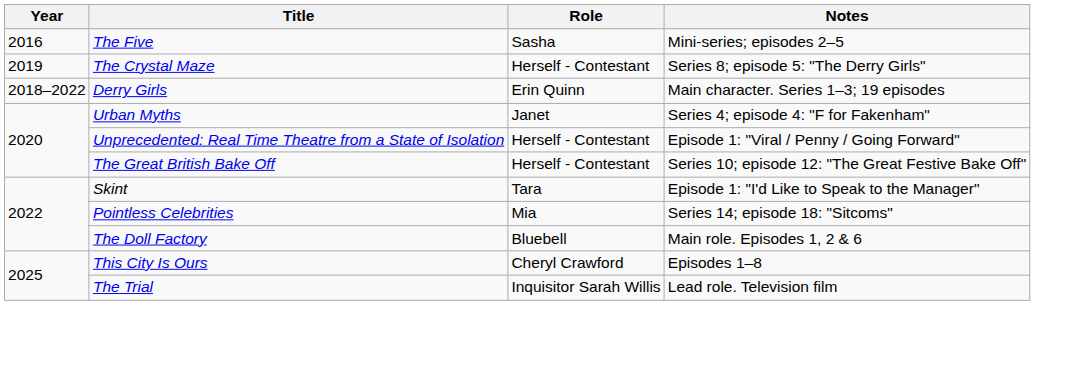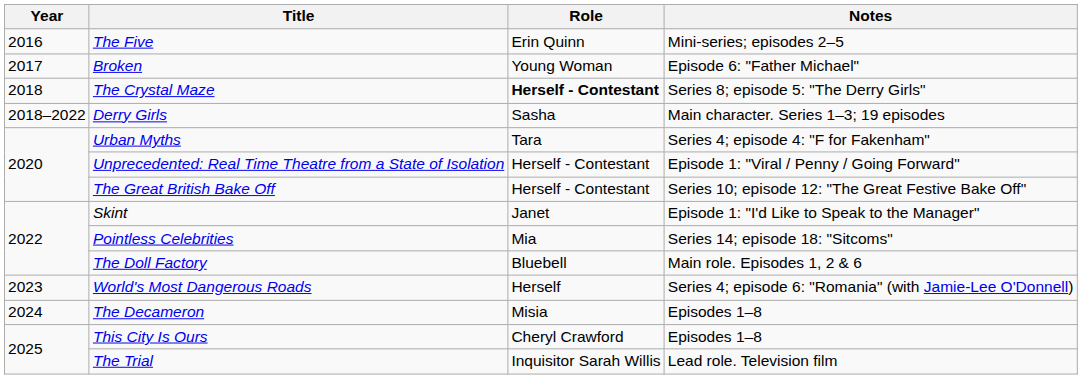 <table class="wikitable">
 <tr>
 <th>Year</th>
 <th>Title</th>
 <th>Role</th>
 <th>Notes</th>
 </tr>
 <tr>
 <td>2016</td>
 <td><em><a href='#'>The Five</a></em></td>
-<td>Sasha</td>
+<td>Erin Quinn</td>
 <td>Mini-series; episodes 2–5</td>
 </tr>
 <tr>
-<td>2019</td>
+<td>2017</td>
+<td><em><a href='#'>Broken</a></em></td>
+<td>Young Woman</td>
+<td>Episode 6: "Father Michael"</td>
+</tr>
+<tr>
+<td>2018</td>
 <td><em><a href='#'>The Crystal Maze</a></em></td>
-<td>Herself - Contestant</td>
+<td><strong>Herself - Contestant</strong></td>
 <td>Series 8; episode 5: "The Derry Girls"</td>
 </tr>
 <tr>
 <td>2018–2022</td>
 <td><em><a href='#'>Derry Girls</a></em></td>
-<td>Erin Quinn</td>
+<td>Sasha</td>
 <td>Main character. Series 1–3; 19 episodes</td>
 </tr>
 <tr>
 <td rowspan="3">2020</td>
 <td><em><a href='#'>Urban Myths</a></em></td>
-<td>Janet</td>
+<td>Tara</td>
 <td>Series 4; episode 4: "F for Fakenham"</td>
 </tr>
 <tr>
 <td><em><a href='#'>Unprecedented: Real Time Theatre from a State of Isolation</a></em></td>
 <td>Herself - Contestant</td>
 <td>Episode 1: "Viral / Penny / Going Forward"</td>
 </tr>
 <tr>
 <td><em><a href='#'>The Great British Bake Off</a></em></td>
 <td>Herself - Contestant</td>
 <td>Series 10; episode 12: "The Great Festive Bake Off"</td>
 </tr>
 <tr>
 <td rowspan="3">2022</td>
 <td><em>Skint</em></td>
-<td>Tara</td>
+<td>Janet</td>
 <td>Episode 1: "I'd Like to Speak to the Manager"</td>
 </tr>
 <tr>
 <td><em><a href='#'>Pointless Celebrities</a></em></td>
 <td>Mia</td>
 <td>Series 14; episode 18: "Sitcoms"</td>
 </tr>
 <tr>
 <td><em><a href='#'>The Doll Factory</a></em></td>
 <td>Bluebell</td>
 <td>Main role. Episodes 1, 2 & 6</td>
 </tr>
 <tr>
+<td>2023</td>
+<td><em><a href='#'>World's Most Dangerous Roads</a></em></td>
+<td>Herself</td>
+<td>Series 4; episode 6: "Romania" (with <a href='#'>Jamie-Lee O'Donnell</a>)</td>
+</tr>
+<tr>
+<td>2024</td>
+<td><em><a href='#'>The Decameron</a></em></td>
+<td>Misia</td>
+<td>Episodes 1–8</td>
+</tr>
+<tr>
 <td rowspan="2">2025</td>
 <td><em><a href='#'>This City Is Ours</a></em></td>
 <td>Cheryl Crawford</td>
 <td>Episodes 1–8</td>
 </tr>
 <tr>
 <td><em><a href='#'>The Trial</a></em></td>
 <td>Inquisitor Sarah Willis</td>
 <td>Lead role. Television film</td>
 </tr>
 </table>
